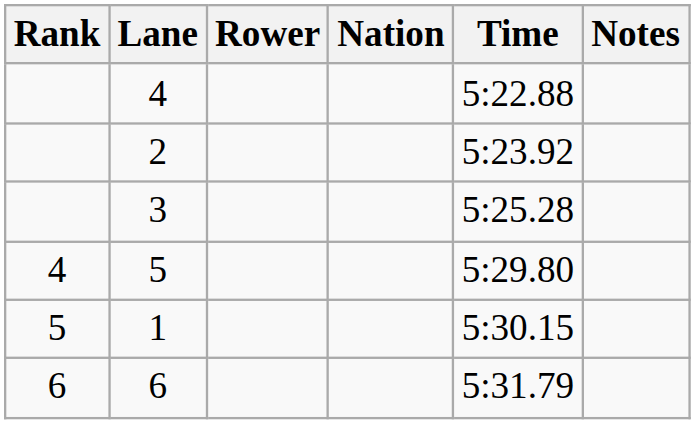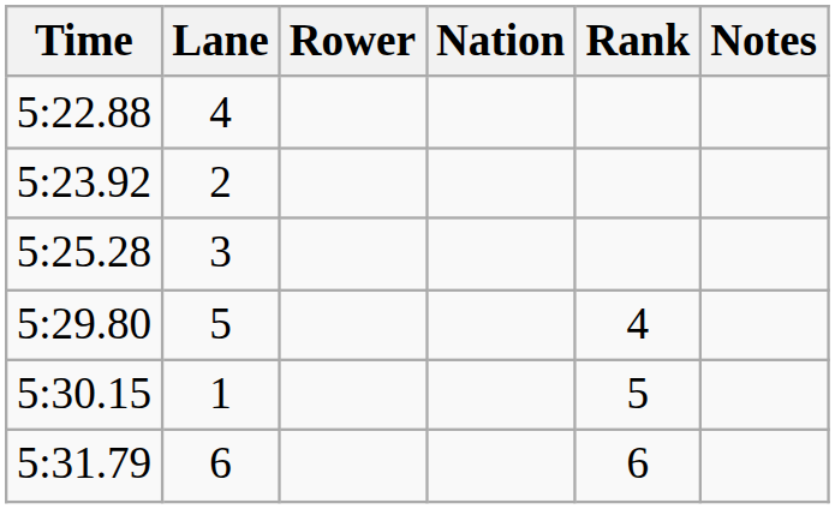 <table class="wikitable sortable" style="text-align:center">
 <tr>
-<th>Rank</th>
+<th>Time</th>
 <th>Lane</th>
 <th>Rower</th>
 <th>Nation</th>
-<th>Time</th>
+<th>Rank</th>
 <th>Notes</th>
 </tr>
 <tr>
-<td></td>
+<td>5:22.88</td>
 <td>4</td>
 <td></td>
 <td align=left></td>
-<td>5:22.88</td>
+<td></td>
 <td></td>
 </tr>
 <tr>
-<td></td>
+<td>5:23.92</td>
 <td>2</td>
 <td></td>
 <td align=left></td>
-<td>5:23.92</td>
+<td></td>
 <td></td>
 </tr>
 <tr>
-<td></td>
+<td>5:25.28</td>
 <td>3</td>
 <td></td>
 <td align=left></td>
-<td>5:25.28</td>
+<td></td>
 <td></td>
 </tr>
 <tr>
-<td>4</td>
+<td>5:29.80</td>
 <td>5</td>
 <td></td>
 <td align=left></td>
-<td>5:29.80</td>
+<td>4</td>
 <td></td>
 </tr>
 <tr>
-<td>5</td>
+<td>5:30.15</td>
 <td>1</td>
 <td></td>
 <td align=left></td>
-<td>5:30.15</td>
+<td>5</td>
 <td></td>
 </tr>
 <tr>
-<td>6</td>
+<td>5:31.79</td>
 <td>6</td>
 <td></td>
 <td align=left></td>
-<td>5:31.79</td>
+<td>6</td>
 <td></td>
 </tr>
 </table>
